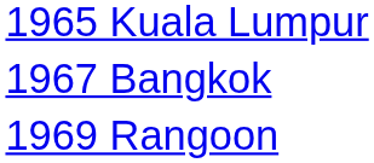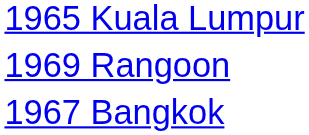 <table>
 <tr>
 <td width=180><a href='#'>1965 Kuala Lumpur</a> <br> </td>
 <td width=170></td>
 <td></td>
 <td width=170></td>
 <td></td>
 <td width=170></td>
 <td></td>
 </tr>
 <tr>
+<td><a href='#'>1969 Rangoon</a> <br> </td>
+<td></td>
+<td></td>
+<td></td>
+<td></td>
+<td></td>
+<td></td>
+</tr>
+<tr>
 <td><a href='#'>1967 Bangkok</a> <br> </td>
 <td></td>
 <td></td>
 <td></td>
 <td></td>
 <td></td>
 <td></td>
 </tr>
-<tr>
-<td><a href='#'>1969 Rangoon</a> <br> </td>
-<td></td>
-<td></td>
-<td></td>
-<td></td>
-<td></td>
-<td></td>
-</tr>
 </table>
